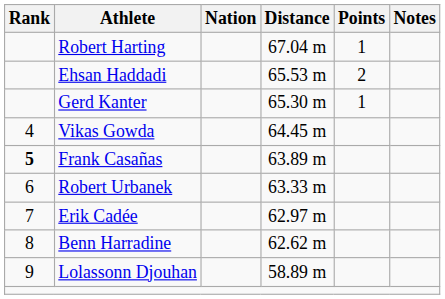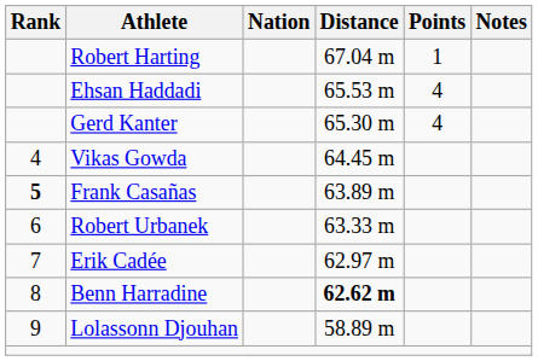 <table class="wikitable mw-datatable sortable" style="text-align:center;">
 <tr>
 <th>Rank</th>
 <th>Athlete</th>
 <th>Nation</th>
 <th>Distance</th>
 <th>Points</th>
 <th>Notes</th>
 </tr>
 <tr>
 <td></td>
 <td align=left><a href='#'>Robert Harting</a></td>
 <td align=left></td>
 <td>67.04 m</td>
 <td>1</td>
 <td></td>
 </tr>
 <tr>
 <td></td>
 <td align=left><a href='#'>Ehsan Haddadi</a></td>
 <td align=left></td>
 <td>65.53 m</td>
-<td>2</td>
+<td>4</td>
 <td></td>
 </tr>
 <tr>
 <td></td>
 <td align=left><a href='#'>Gerd Kanter</a></td>
 <td align=left></td>
 <td>65.30 m</td>
-<td>1</td>
+<td>4</td>
 <td></td>
 </tr>
 <tr>
 <td>4</td>
 <td align=left><a href='#'>Vikas Gowda</a></td>
 <td align=left></td>
 <td>64.45 m</td>
 <td></td>
 <td></td>
 </tr>
 <tr>
 <td><strong>5</strong></td>
 <td align=left><a href='#'>Frank Casañas</a></td>
 <td align=left></td>
 <td>63.89 m</td>
 <td></td>
 <td></td>
 </tr>
 <tr>
 <td>6</td>
 <td align=left><a href='#'>Robert Urbanek</a></td>
 <td align=left></td>
 <td>63.33 m</td>
 <td></td>
 <td></td>
 </tr>
 <tr>
 <td>7</td>
 <td align=left><a href='#'>Erik Cadée</a></td>
 <td align=left></td>
 <td>62.97 m</td>
 <td></td>
 <td></td>
 </tr>
 <tr>
 <td>8</td>
 <td align=left><a href='#'>Benn Harradine</a></td>
 <td align=left></td>
-<td>62.62 m</td>
+<td><strong>62.62 m</strong></td>
 <td></td>
 <td></td>
 </tr>
 <tr>
 <td>9</td>
 <td align=left><a href='#'>Lolassonn Djouhan</a></td>
 <td align=left></td>
 <td>58.89 m</td>
 <td></td>
 <td></td>
 </tr>
 <tr class="sortbottom">
 <td colspan=6></td>
 </tr>
 </table>
